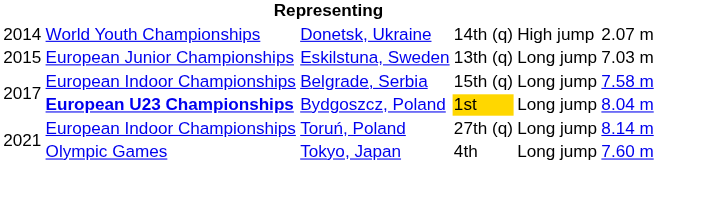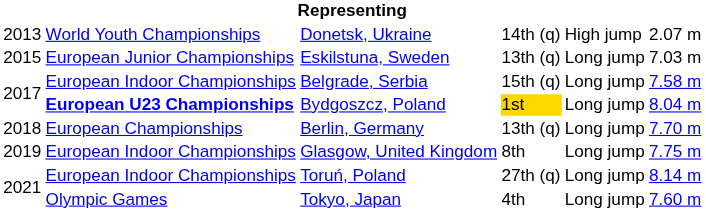 <table>
 <tr>
 <th colspan="6">Representing </th>
 </tr>
 <tr>
-<td>2014</td>
+<td>2013</td>
 <td><a href='#'>World Youth Championships</a></td>
 <td><a href='#'>Donetsk, Ukraine</a></td>
 <td>14th (q)</td>
 <td>High jump</td>
 <td>2.07 m</td>
 </tr>
 <tr>
 <td>2015</td>
 <td><a href='#'>European Junior Championships</a></td>
 <td><a href='#'>Eskilstuna, Sweden</a></td>
 <td>13th (q)</td>
 <td>Long jump</td>
 <td>7.03 m</td>
 </tr>
 <tr>
 <td rowspan=2>2017</td>
 <td><a href='#'>European Indoor Championships</a></td>
 <td><a href='#'>Belgrade, Serbia</a></td>
 <td>15th (q)</td>
 <td>Long jump</td>
 <td><a href='#'>7.58 m</a></td>
 </tr>
 <tr>
 <td><strong><a href='#'>European U23 Championships</a></strong></td>
 <td><a href='#'>Bydgoszcz, Poland</a></td>
 <td bgcolor=gold>1st</td>
 <td>Long jump</td>
 <td><a href='#'>8.04 m</a></td>
 </tr>
 <tr>
+<td>2018</td>
+<td><a href='#'>European Championships</a></td>
+<td><a href='#'>Berlin, Germany</a></td>
+<td>13th (q)</td>
+<td>Long jump</td>
+<td><a href='#'>7.70 m</a></td>
+</tr>
+<tr>
+<td>2019</td>
+<td><a href='#'>European Indoor Championships</a></td>
+<td><a href='#'>Glasgow, United Kingdom</a></td>
+<td>8th</td>
+<td>Long jump</td>
+<td><a href='#'>7.75 m</a></td>
+</tr>
+<tr>
 <td rowspan=2>2021</td>
 <td><a href='#'>European Indoor Championships</a></td>
 <td><a href='#'>Toruń, Poland</a></td>
 <td>27th (q)</td>
 <td>Long jump</td>
 <td><a href='#'>8.14 m</a></td>
 </tr>
 <tr>
 <td><a href='#'>Olympic Games</a></td>
 <td><a href='#'>Tokyo, Japan</a></td>
 <td>4th</td>
 <td>Long jump</td>
 <td><a href='#'>7.60 m</a></td>
 </tr>
 </table>
